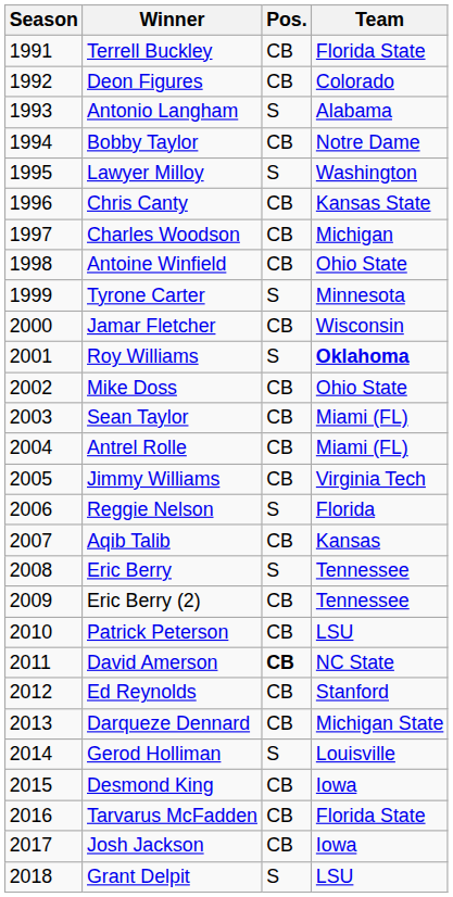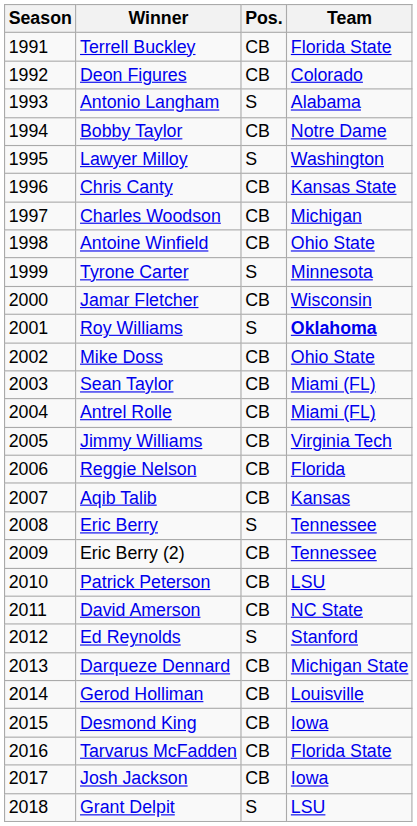 <table class="wikitable sortable">
 <tr>
 <th>Season</th>
 <th>Winner</th>
 <th>Pos.</th>
 <th>Team</th>
 </tr>
 <tr>
 <td>1991</td>
 <td><a href='#'>Terrell Buckley</a></td>
 <td>CB</td>
 <td><a href='#'>Florida State</a></td>
 </tr>
 <tr>
 <td>1992</td>
 <td><a href='#'>Deon Figures</a></td>
 <td>CB</td>
 <td><a href='#'>Colorado</a></td>
 </tr>
 <tr>
 <td>1993</td>
 <td><a href='#'>Antonio Langham</a></td>
 <td>S</td>
 <td><a href='#'>Alabama</a></td>
 </tr>
 <tr>
 <td>1994</td>
 <td><a href='#'>Bobby Taylor</a></td>
 <td>CB</td>
 <td><a href='#'>Notre Dame</a></td>
 </tr>
 <tr>
 <td>1995</td>
 <td><a href='#'>Lawyer Milloy</a></td>
 <td>S</td>
 <td><a href='#'>Washington</a></td>
 </tr>
 <tr>
 <td>1996</td>
 <td><a href='#'>Chris Canty</a></td>
 <td>CB</td>
 <td><a href='#'>Kansas State</a></td>
 </tr>
 <tr>
 <td>1997</td>
 <td><a href='#'>Charles Woodson</a></td>
 <td>CB</td>
 <td><a href='#'>Michigan</a></td>
 </tr>
 <tr>
 <td>1998</td>
 <td><a href='#'>Antoine Winfield</a></td>
 <td>CB</td>
 <td><a href='#'>Ohio State</a></td>
 </tr>
 <tr>
 <td>1999</td>
 <td><a href='#'>Tyrone Carter</a></td>
 <td>S</td>
 <td><a href='#'>Minnesota</a></td>
 </tr>
 <tr>
 <td>2000</td>
 <td><a href='#'>Jamar Fletcher</a></td>
 <td>CB</td>
 <td><a href='#'>Wisconsin</a></td>
 </tr>
 <tr>
 <td>2001</td>
 <td><a href='#'>Roy Williams</a></td>
 <td>S</td>
 <td><strong><a href='#'>Oklahoma</a></strong></td>
 </tr>
 <tr>
 <td>2002</td>
 <td><a href='#'>Mike Doss</a></td>
 <td>CB</td>
 <td><a href='#'>Ohio State</a></td>
 </tr>
 <tr>
 <td>2003</td>
 <td><a href='#'>Sean Taylor</a></td>
 <td>CB</td>
 <td><a href='#'>Miami (FL)</a></td>
 </tr>
 <tr>
 <td>2004</td>
 <td><a href='#'>Antrel Rolle</a></td>
 <td>CB</td>
 <td><a href='#'>Miami (FL)</a></td>
 </tr>
 <tr>
 <td>2005</td>
 <td><a href='#'>Jimmy Williams</a></td>
 <td>CB</td>
 <td><a href='#'>Virginia Tech</a></td>
 </tr>
 <tr>
 <td>2006</td>
 <td><a href='#'>Reggie Nelson</a></td>
-<td>S</td>
+<td>CB</td>
 <td><a href='#'>Florida</a></td>
 </tr>
 <tr>
 <td>2007</td>
 <td><a href='#'>Aqib Talib</a></td>
 <td>CB</td>
 <td><a href='#'>Kansas</a></td>
 </tr>
 <tr>
 <td>2008</td>
 <td><a href='#'>Eric Berry</a></td>
 <td>S</td>
 <td><a href='#'>Tennessee</a></td>
 </tr>
 <tr>
 <td>2009</td>
 <td>Eric Berry (2)</td>
 <td>CB</td>
 <td><a href='#'>Tennessee</a></td>
 </tr>
 <tr>
 <td>2010</td>
 <td><a href='#'>Patrick Peterson</a></td>
 <td>CB</td>
 <td><a href='#'>LSU</a></td>
 </tr>
 <tr>
 <td>2011</td>
 <td><a href='#'>David Amerson</a></td>
-<td><strong>CB</strong></td>
+<td>CB</td>
 <td><a href='#'>NC State</a></td>
 </tr>
 <tr>
 <td>2012</td>
 <td><a href='#'>Ed Reynolds</a></td>
-<td>CB</td>
+<td>S</td>
 <td><a href='#'>Stanford</a></td>
 </tr>
 <tr>
 <td>2013</td>
 <td><a href='#'>Darqueze Dennard</a></td>
 <td>CB</td>
 <td><a href='#'>Michigan State</a></td>
 </tr>
 <tr>
 <td>2014</td>
 <td><a href='#'>Gerod Holliman</a></td>
-<td>S</td>
+<td>CB</td>
 <td><a href='#'>Louisville</a></td>
 </tr>
 <tr>
 <td>2015</td>
 <td><a href='#'>Desmond King</a></td>
 <td>CB</td>
 <td><a href='#'>Iowa</a></td>
 </tr>
 <tr>
 <td>2016</td>
 <td><a href='#'>Tarvarus McFadden</a></td>
 <td>CB</td>
 <td><a href='#'>Florida State</a></td>
 </tr>
 <tr>
 <td>2017</td>
 <td><a href='#'>Josh Jackson</a></td>
 <td>CB</td>
 <td><a href='#'>Iowa</a></td>
 </tr>
 <tr>
 <td>2018</td>
 <td><a href='#'>Grant Delpit</a></td>
 <td>S</td>
 <td><a href='#'>LSU</a></td>
 </tr>
 </table>
